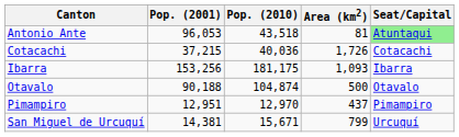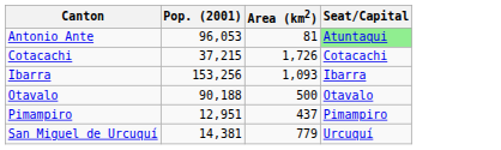 <table class="wikitable sortable">
 <tr>
 <th>Canton</th>
 <th>Pop. (2001)</th>
-<th>Pop. (2010)</th>
 <th>Area (km<sup>2</sup>)</th>
 <th>Seat/Capital</th>
 </tr>
 <tr>
 <td><a href='#'>Antonio Ante</a></td>
 <td align=right>96,053</td>
-<td align=right>43,518</td>
 <td align=right>81</td>
 <td style="background: lightgreen;"><a href='#'>Atuntaqui</a></td>
 </tr>
 <tr>
 <td><a href='#'>Cotacachi</a></td>
 <td align=right>37,215</td>
-<td align=right>40,036</td>
 <td align=right>1,726</td>
 <td><a href='#'>Cotacachi</a></td>
 </tr>
 <tr>
 <td><a href='#'>Ibarra</a></td>
 <td align=right>153,256</td>
-<td align=right>181,175</td>
 <td align=right>1,093</td>
 <td><a href='#'>Ibarra</a></td>
 </tr>
 <tr>
 <td><a href='#'>Otavalo</a></td>
 <td align=right>90,188</td>
-<td align=right>104,874</td>
 <td align=right>500</td>
 <td><a href='#'>Otavalo</a></td>
 </tr>
 <tr>
 <td><a href='#'>Pimampiro</a></td>
 <td align=right>12,951</td>
-<td align=right>12,970</td>
 <td align=right>437</td>
 <td><a href='#'>Pimampiro</a></td>
 </tr>
 <tr>
 <td><a href='#'>San Miguel de Urcuquí</a></td>
 <td align=right>14,381</td>
-<td align=right>15,671</td>
-<td align=right>799</td>
+<td align=right>779</td>
 <td><a href='#'>Urcuquí</a></td>
 </tr>
 </table>
